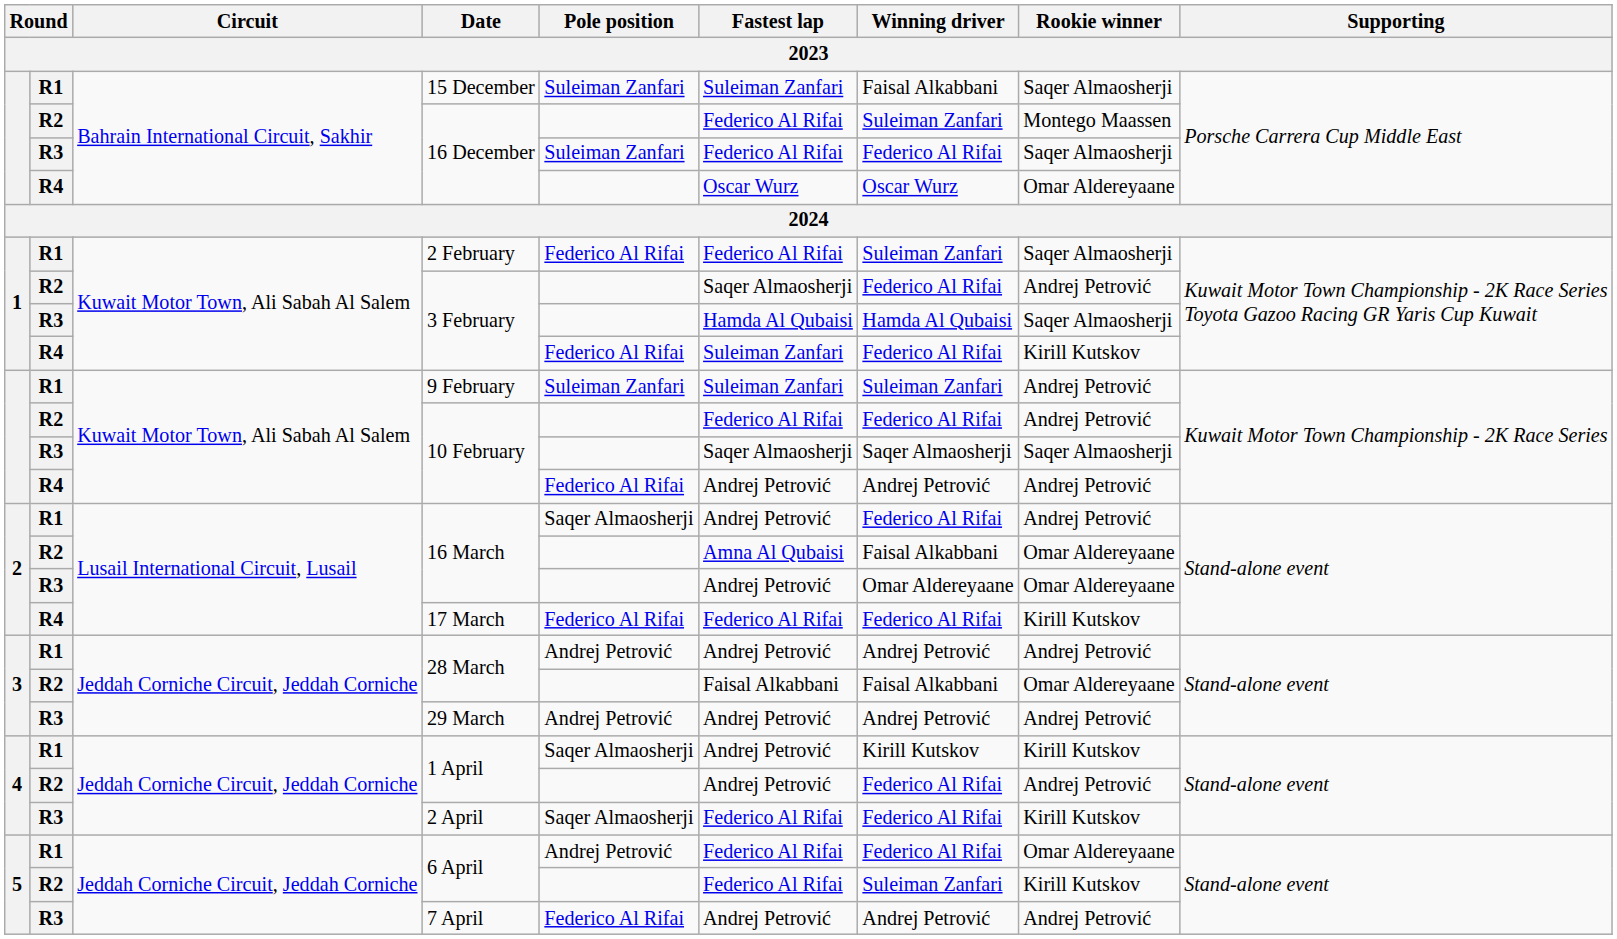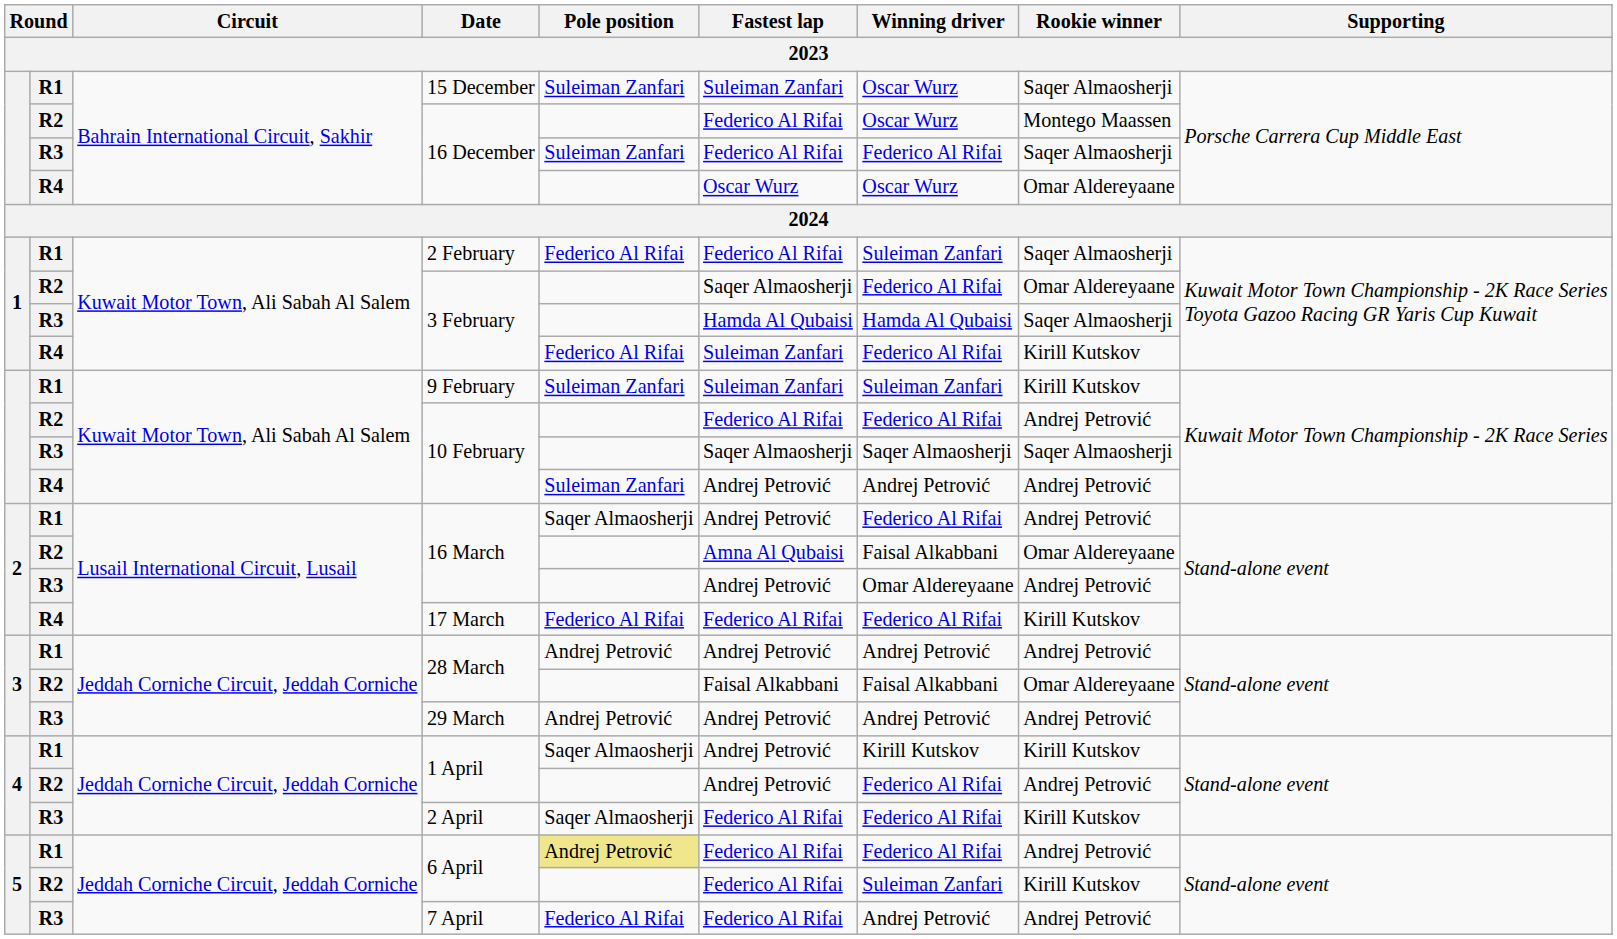 <table class="wikitable" style="font-size:85%">
 <tr>
 <th colspan=2>Round</th>
 <th>Circuit</th>
 <th>Date</th>
 <th nowrap>Pole position</th>
 <th nowrap>Fastest lap</th>
 <th nowrap>Winning driver</th>
 <th nowrap>Rookie winner</th>
 <th>Supporting</th>
 </tr>
 <tr>
 <th colspan=9>2023</th>
 </tr>
 <tr>
 <th rowspan=4 nowrap></th>
 <th>R1</th>
 <td rowspan=4> <a href='#'>Bahrain International Circuit</a>, <a href='#'>Sakhir</a></td>
 <td nowrap>15 December</td>
 <td nowrap> <a href='#'>Suleiman Zanfari</a></td>
 <td nowrap> <a href='#'>Suleiman Zanfari</a></td>
-<td> Faisal Alkabbani</td>
+<td> <a href='#'>Oscar Wurz</a></td>
 <td nowrap> Saqer Almaosherji</td>
 <td rowspan=4><em>Porsche Carrera Cup Middle East</em></td>
 </tr>
 <tr>
 <th>R2</th>
 <td rowspan=3 nowrap>16 December</td>
 <td></td>
 <td nowrap> <a href='#'>Federico Al Rifai</a></td>
-<td nowrap> <a href='#'>Suleiman Zanfari</a></td>
+<td nowrap> <a href='#'>Oscar Wurz</a></td>
 <td nowrap> Montego Maassen</td>
 </tr>
 <tr>
 <th>R3</th>
 <td nowrap> <a href='#'>Suleiman Zanfari</a></td>
 <td nowrap> <a href='#'>Federico Al Rifai</a></td>
 <td nowrap> <a href='#'>Federico Al Rifai</a></td>
 <td nowrap> Saqer Almaosherji</td>
 </tr>
 <tr>
 <th>R4</th>
 <td></td>
 <td nowrap> <a href='#'>Oscar Wurz</a></td>
 <td nowrap> <a href='#'>Oscar Wurz</a></td>
 <td nowrap> Omar Aldereyaane</td>
 </tr>
 <tr>
 <th colspan=9>2024</th>
 </tr>
 <tr>
 <th rowspan=4>1</th>
 <th>R1</th>
 <td rowspan=4> <a href='#'>Kuwait Motor Town</a>, Ali Sabah Al Salem</td>
 <td>2 February</td>
 <td nowrap> <a href='#'>Federico Al Rifai</a></td>
 <td nowrap> <a href='#'>Federico Al Rifai</a></td>
 <td nowrap> <a href='#'>Suleiman Zanfari</a></td>
 <td nowrap> Saqer Almaosherji</td>
 <td rowspan=4 nowrap><em>Kuwait Motor Town Championship - 2K Race Series</em><br><em>Toyota Gazoo Racing GR Yaris Cup Kuwait</em></td>
 </tr>
 <tr>
 <th>R2</th>
 <td rowspan=3>3 February</td>
 <td></td>
 <td nowrap> Saqer Almaosherji</td>
 <td nowrap> <a href='#'>Federico Al Rifai</a></td>
-<td nowrap> Andrej Petrović</td>
+<td nowrap> Omar Aldereyaane</td>
 </tr>
 <tr>
 <th>R3</th>
 <td></td>
 <td> <a href='#'>Hamda Al Qubaisi</a></td>
 <td> <a href='#'>Hamda Al Qubaisi</a></td>
 <td> Saqer Almaosherji</td>
 </tr>
 <tr>
 <th>R4</th>
 <td> <a href='#'>Federico Al Rifai</a></td>
 <td> <a href='#'>Suleiman Zanfari</a></td>
 <td> <a href='#'>Federico Al Rifai</a></td>
 <td> Kirill Kutskov</td>
 </tr>
 <tr>
 <th rowspan=4></th>
 <th>R1</th>
 <td rowspan=4 nowrap> <a href='#'>Kuwait Motor Town</a>, Ali Sabah Al Salem</td>
 <td>9 February</td>
 <td> <a href='#'>Suleiman Zanfari</a></td>
 <td> <a href='#'>Suleiman Zanfari</a></td>
 <td> <a href='#'>Suleiman Zanfari</a></td>
-<td> Andrej Petrović</td>
+<td nowrap> Kirill Kutskov</td>
 <td rowspan=4><em>Kuwait Motor Town Championship - 2K Race Series</em></td>
 </tr>
 <tr>
 <th>R2</th>
 <td rowspan=3>10 February</td>
 <td></td>
 <td> <a href='#'>Federico Al Rifai</a></td>
 <td> <a href='#'>Federico Al Rifai</a></td>
 <td> Andrej Petrović</td>
 </tr>
 <tr>
 <th>R3</th>
 <td></td>
 <td> Saqer Almaosherji</td>
 <td> Saqer Almaosherji</td>
 <td> Saqer Almaosherji</td>
 </tr>
 <tr>
 <th>R4</th>
-<td> <a href='#'>Federico Al Rifai</a></td>
+<td> <a href='#'>Suleiman Zanfari</a></td>
 <td> Andrej Petrović</td>
 <td> Andrej Petrović</td>
 <td> Andrej Petrović</td>
 </tr>
 <tr>
 <th rowspan=4>2</th>
 <th>R1</th>
 <td rowspan=4 nowrap> <a href='#'>Lusail International Circuit</a>, <a href='#'>Lusail</a></td>
 <td rowspan=3>16 March</td>
 <td nowrap> Saqer Almaosherji</td>
 <td> Andrej Petrović</td>
 <td> <a href='#'>Federico Al Rifai</a></td>
 <td> Andrej Petrović</td>
 <td rowspan=4><em>Stand-alone event</em></td>
 </tr>
 <tr>
 <th>R2</th>
 <td></td>
 <td> <a href='#'>Amna Al Qubaisi</a></td>
 <td> Faisal Alkabbani</td>
 <td> Omar Aldereyaane</td>
 </tr>
 <tr>
 <th>R3</th>
 <td></td>
 <td> Andrej Petrović</td>
 <td nowrap> Omar Aldereyaane</td>
-<td nowrap> Omar Aldereyaane</td>
+<td nowrap> Andrej Petrović</td>
 </tr>
 <tr>
 <th>R4</th>
 <td>17 March</td>
 <td> <a href='#'>Federico Al Rifai</a></td>
 <td> <a href='#'>Federico Al Rifai</a></td>
 <td> <a href='#'>Federico Al Rifai</a></td>
 <td> Kirill Kutskov</td>
 </tr>
 <tr>
 <th rowspan=3>3</th>
 <th>R1</th>
 <td rowspan=3 nowrap> <a href='#'>Jeddah Corniche Circuit</a>, <a href='#'>Jeddah Corniche</a></td>
 <td rowspan=2>28 March</td>
 <td> Andrej Petrović</td>
 <td> Andrej Petrović</td>
 <td> Andrej Petrović</td>
 <td> Andrej Petrović</td>
 <td rowspan=3><em>Stand-alone event</em></td>
 </tr>
 <tr>
 <th>R2</th>
 <td></td>
 <td> Faisal Alkabbani</td>
 <td> Faisal Alkabbani</td>
 <td> Omar Aldereyaane</td>
 </tr>
 <tr>
 <th>R3</th>
 <td>29 March</td>
 <td> Andrej Petrović</td>
 <td> Andrej Petrović</td>
 <td> Andrej Petrović</td>
 <td> Andrej Petrović</td>
 </tr>
 <tr>
 <th rowspan=3>4</th>
 <th>R1</th>
 <td rowspan=3> <a href='#'>Jeddah Corniche Circuit</a>, <a href='#'>Jeddah Corniche</a></td>
 <td rowspan=2>1 April</td>
 <td> Saqer Almaosherji</td>
 <td> Andrej Petrović</td>
 <td> Kirill Kutskov</td>
 <td> Kirill Kutskov</td>
 <td rowspan=3><em>Stand-alone event</em></td>
 </tr>
 <tr>
 <th>R2</th>
 <td></td>
 <td> Andrej Petrović</td>
 <td> <a href='#'>Federico Al Rifai</a></td>
 <td> Andrej Petrović</td>
 </tr>
 <tr>
 <th>R3</th>
 <td>2 April</td>
 <td nowrap> Saqer Almaosherji</td>
 <td nowrap> <a href='#'>Federico Al Rifai</a></td>
 <td nowrap> <a href='#'>Federico Al Rifai</a></td>
 <td nowrap> Kirill Kutskov</td>
 </tr>
 <tr>
 <th rowspan=4>5</th>
 <th>R1</th>
 <td rowspan=4> <a href='#'>Jeddah Corniche Circuit</a>, <a href='#'>Jeddah Corniche</a></td>
 <td rowspan=2>6 April</td>
-<td> Andrej Petrović</td>
+<td style="background: khaki;"> Andrej Petrović</td>
 <td> <a href='#'>Federico Al Rifai</a></td>
 <td> <a href='#'>Federico Al Rifai</a></td>
-<td nowrap> Omar Aldereyaane</td>
+<td> Andrej Petrović</td>
 <td rowspan=4><em>Stand-alone event</em></td>
 </tr>
 <tr>
 <th>R2</th>
 <td></td>
 <td> <a href='#'>Federico Al Rifai</a></td>
 <td> <a href='#'>Suleiman Zanfari</a></td>
 <td> Kirill Kutskov</td>
 </tr>
 <tr>
 <th>R3</th>
 <td>7 April</td>
 <td> <a href='#'>Federico Al Rifai</a></td>
-<td> Andrej Petrović</td>
+<td> <a href='#'>Federico Al Rifai</a></td>
 <td> Andrej Petrović</td>
 <td> Andrej Petrović</td>
 </tr>
 </table>
